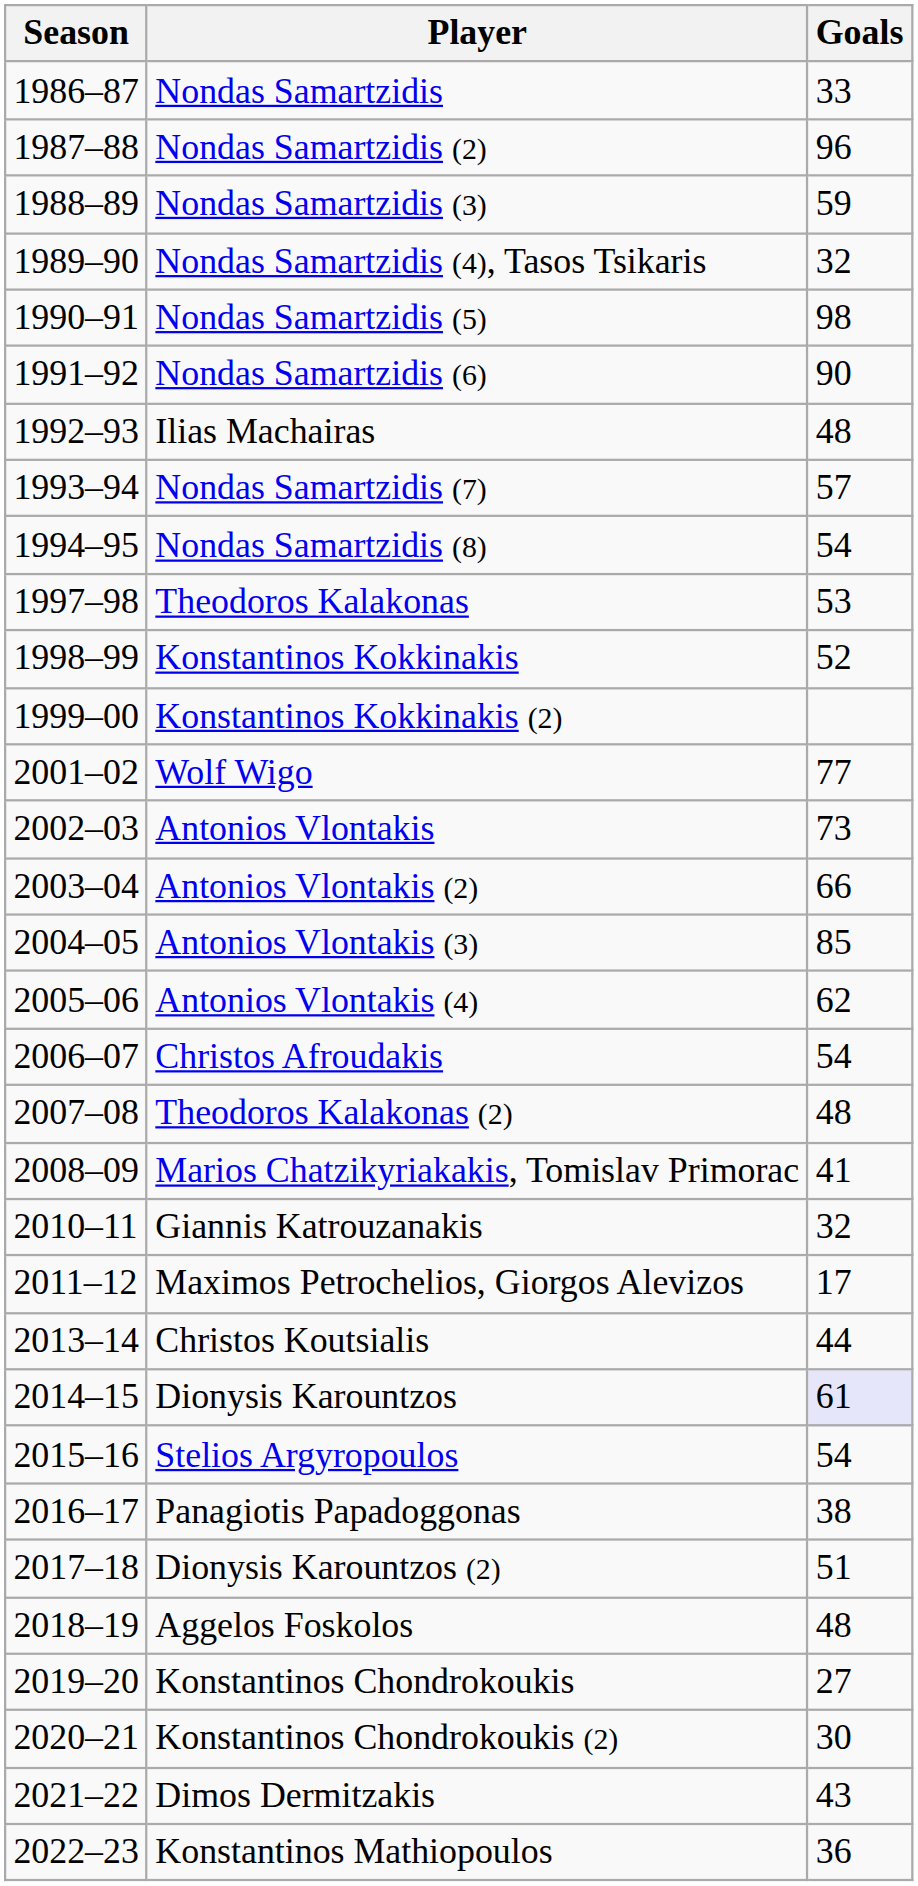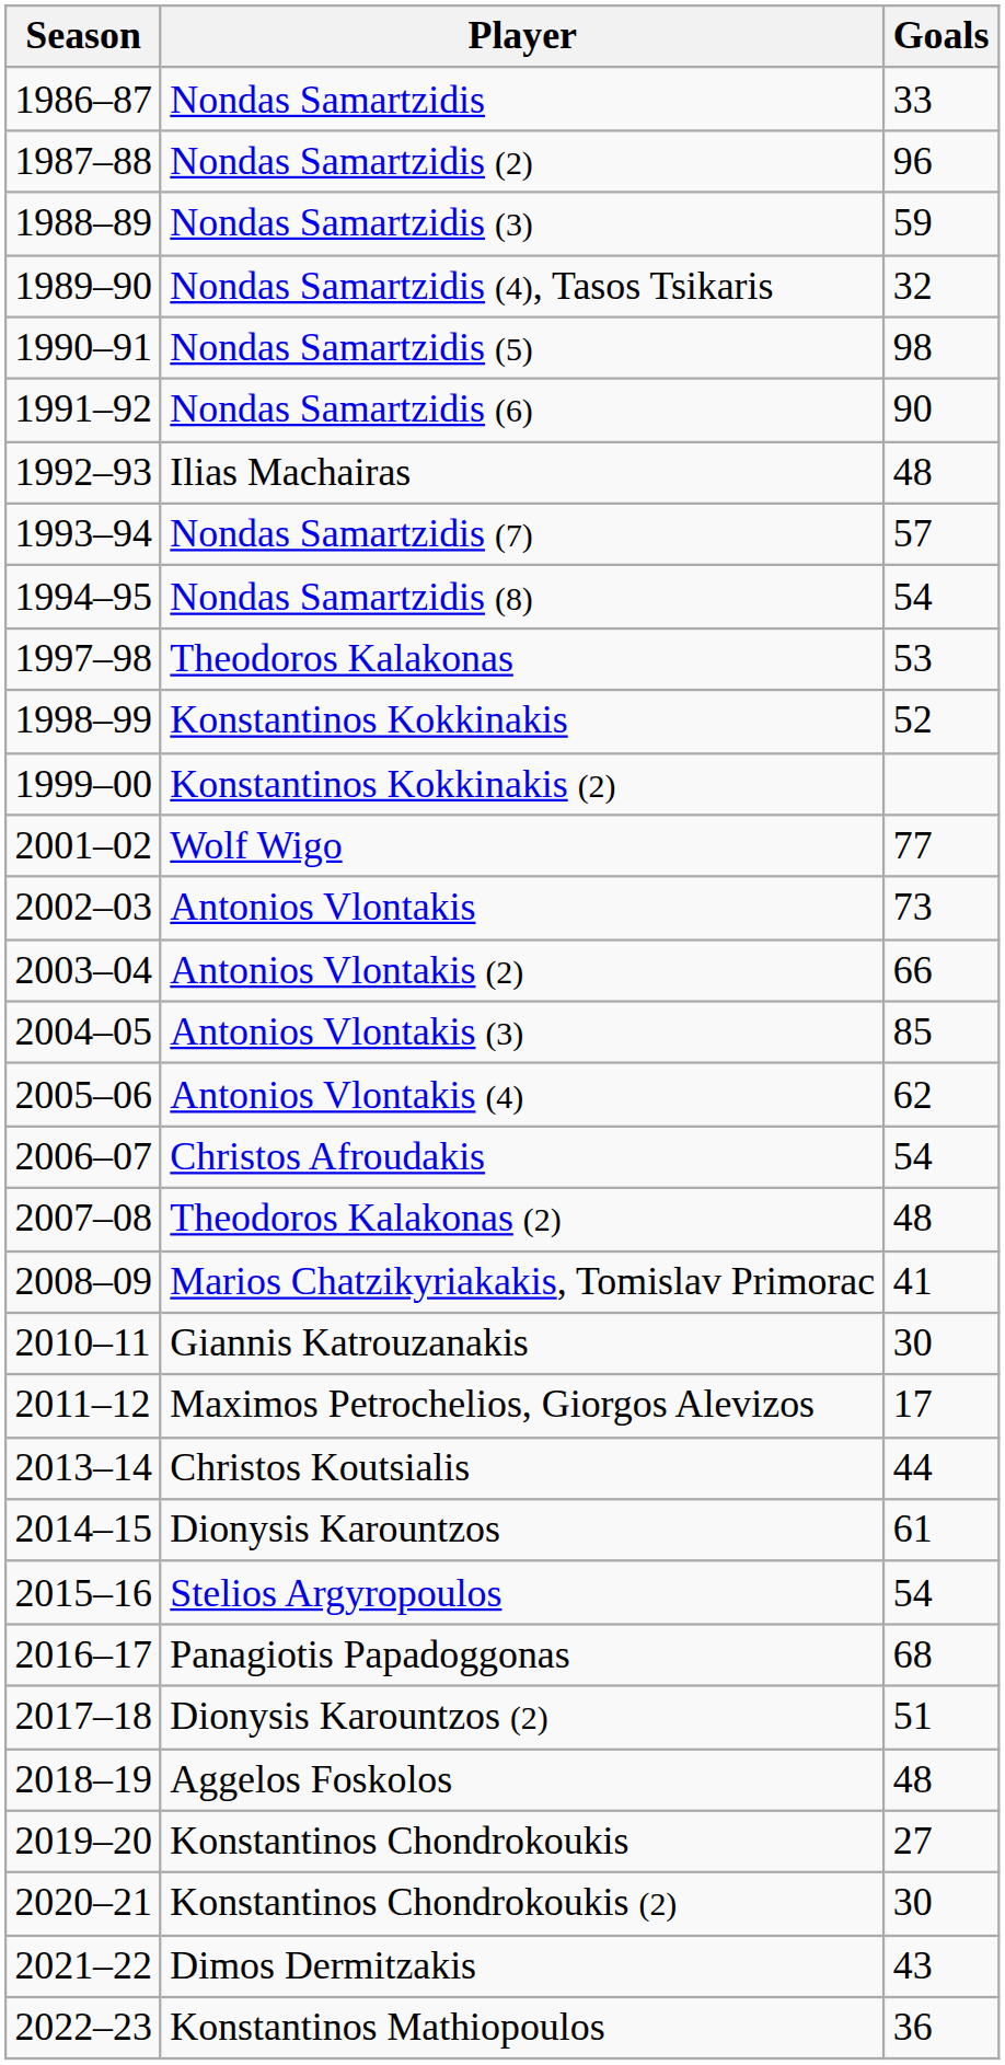 <table class="wikitable">
 <tr>
 <th>Season</th>
 <th>Player</th>
 <th>Goals</th>
 </tr>
 <tr>
 <td>1986–87</td>
 <td> <a href='#'>Nondas Samartzidis</a></td>
 <td>33</td>
 </tr>
 <tr>
 <td>1987–88</td>
 <td> <a href='#'>Nondas Samartzidis</a> <small>(2)</small></td>
 <td>96</td>
 </tr>
 <tr>
 <td>1988–89</td>
 <td> <a href='#'>Nondas Samartzidis</a> <small>(3)</small></td>
 <td>59</td>
 </tr>
 <tr>
 <td>1989–90</td>
 <td> <a href='#'>Nondas Samartzidis</a> <small>(4)</small>,  Tasos Tsikaris</td>
 <td>32</td>
 </tr>
 <tr>
 <td>1990–91</td>
 <td> <a href='#'>Nondas Samartzidis</a> <small>(5)</small></td>
 <td>98</td>
 </tr>
 <tr>
 <td>1991–92</td>
 <td> <a href='#'>Nondas Samartzidis</a> <small>(6)</small></td>
 <td>90</td>
 </tr>
 <tr>
 <td>1992–93</td>
 <td> Ilias Machairas</td>
 <td>48</td>
 </tr>
 <tr>
 <td>1993–94</td>
 <td> <a href='#'>Nondas Samartzidis</a> <small>(7)</small></td>
 <td>57</td>
 </tr>
 <tr>
 <td>1994–95</td>
 <td> <a href='#'>Nondas Samartzidis</a> <small>(8)</small></td>
 <td>54</td>
 </tr>
 <tr>
 <td>1997–98</td>
 <td> <a href='#'>Theodoros Kalakonas</a></td>
 <td>53</td>
 </tr>
 <tr>
 <td>1998–99</td>
 <td> <a href='#'>Konstantinos Kokkinakis</a></td>
 <td>52</td>
 </tr>
 <tr>
 <td>1999–00</td>
 <td> <a href='#'>Konstantinos Kokkinakis</a> <small>(2)</small></td>
 <td></td>
 </tr>
 <tr>
 <td>2001–02</td>
 <td> <a href='#'>Wolf Wigo</a></td>
 <td>77</td>
 </tr>
 <tr>
 <td>2002–03</td>
 <td> <a href='#'>Antonios Vlontakis</a></td>
 <td>73</td>
 </tr>
 <tr>
 <td>2003–04</td>
 <td> <a href='#'>Antonios Vlontakis</a> <small>(2)</small></td>
 <td>66</td>
 </tr>
 <tr>
 <td>2004–05</td>
 <td> <a href='#'>Antonios Vlontakis</a> <small>(3)</small></td>
 <td>85</td>
 </tr>
 <tr>
 <td>2005–06</td>
 <td> <a href='#'>Antonios Vlontakis</a> <small>(4)</small></td>
 <td>62</td>
 </tr>
 <tr>
 <td>2006–07</td>
 <td> <a href='#'>Christos Afroudakis</a></td>
 <td>54</td>
 </tr>
 <tr>
 <td>2007–08</td>
 <td> <a href='#'>Theodoros Kalakonas</a> <small>(2)</small></td>
 <td>48</td>
 </tr>
 <tr>
 <td>2008–09</td>
 <td> <a href='#'>Marios Chatzikyriakakis</a>,  Tomislav Primorac</td>
 <td>41</td>
 </tr>
 <tr>
 <td>2010–11</td>
 <td> Giannis Katrouzanakis</td>
-<td>32</td>
+<td>30</td>
 </tr>
 <tr>
 <td>2011–12</td>
 <td> Maximos Petrochelios,  Giorgos Alevizos</td>
 <td>17</td>
 </tr>
 <tr>
 <td>2013–14</td>
 <td> Christos Koutsialis</td>
 <td>44</td>
 </tr>
 <tr>
 <td>2014–15</td>
 <td> Dionysis Karountzos</td>
-<td style="background: lavender;">61</td>
+<td>61</td>
 </tr>
 <tr>
 <td>2015–16</td>
 <td> <a href='#'>Stelios Argyropoulos</a></td>
 <td>54</td>
 </tr>
 <tr>
 <td>2016–17</td>
 <td> Panagiotis Papadoggonas</td>
-<td>38</td>
+<td>68</td>
 </tr>
 <tr>
 <td>2017–18</td>
 <td> Dionysis Karountzos <small>(2)</small></td>
 <td>51</td>
 </tr>
 <tr>
 <td>2018–19</td>
 <td> Aggelos Foskolos</td>
 <td>48</td>
 </tr>
 <tr>
 <td>2019–20</td>
 <td> Konstantinos Chondrokoukis</td>
 <td>27</td>
 </tr>
 <tr>
 <td>2020–21</td>
 <td> Konstantinos Chondrokoukis <small>(2)</small></td>
 <td>30</td>
 </tr>
 <tr>
 <td>2021–22</td>
 <td> Dimos Dermitzakis</td>
 <td>43</td>
 </tr>
 <tr>
 <td>2022–23</td>
 <td> Konstantinos Mathiopoulos</td>
 <td>36</td>
 </tr>
 </table>
